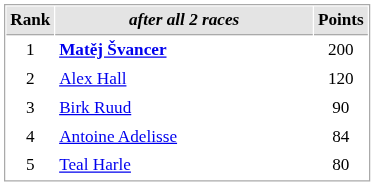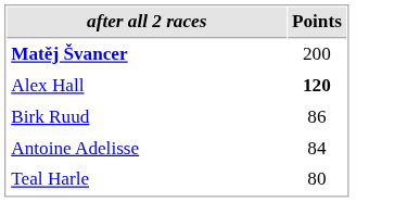 <table cellspacing="1" cellpadding="3" style="border:1px solid #aaa; font-size:86%;">
 <tr style="background:#e4e4e4;">
-<th style="border-bottom:1px solid #aaa; width:10px;">Rank</th>
 <th style="border-bottom:1px solid #aaa; width:200px;"><em>after all 2 races</em></th>
 <th style="border-bottom:1px solid #aaa; width:20px;">Points</th>
 </tr>
 <tr>
-<td align=center>1</td>
 <td><strong> <a href='#'>Matěj Švancer</a></strong></td>
 <td align=center>200</td>
 </tr>
 <tr>
-<td align=center>2</td>
 <td> <a href='#'>Alex Hall</a></td>
-<td align=center>120</td>
+<td align=center><strong>120</strong></td>
 </tr>
 <tr>
-<td align=center>3</td>
 <td> <a href='#'>Birk Ruud</a></td>
-<td align=center>90</td>
+<td align=center>86</td>
 </tr>
 <tr>
-<td align=center>4</td>
 <td> <a href='#'>Antoine Adelisse</a></td>
 <td align=center>84</td>
 </tr>
 <tr>
-<td align=center>5</td>
 <td> <a href='#'>Teal Harle</a></td>
 <td align=center>80</td>
 </tr>
 </table>
